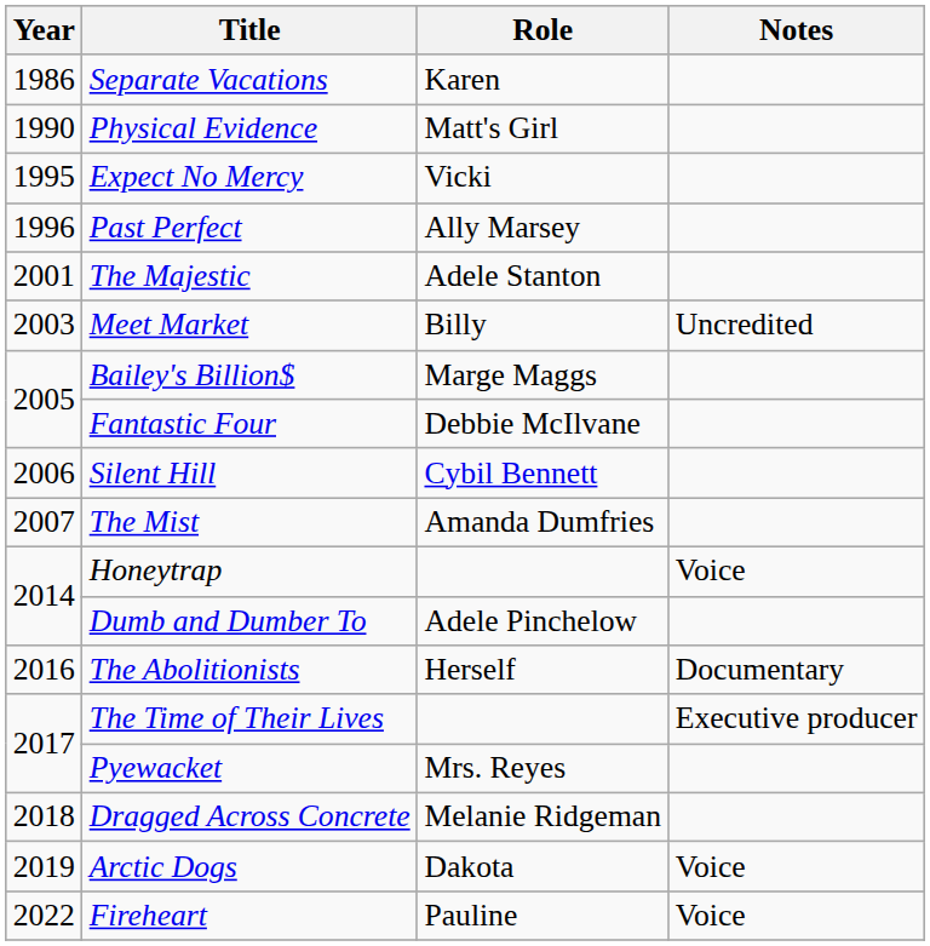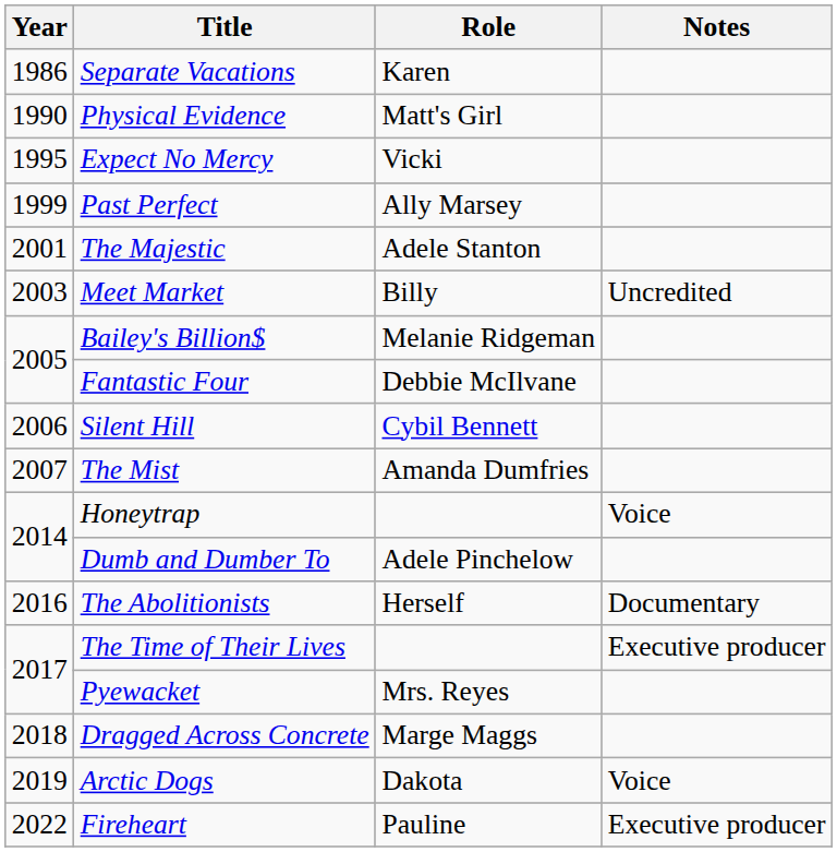 <table class="wikitable sortable">
 <tr>
 <th>Year</th>
 <th>Title</th>
 <th>Role</th>
 <th class="unsortable">Notes</th>
 </tr>
 <tr>
 <td>1986</td>
 <td><em><a href='#'>Separate Vacations</a></em></td>
 <td>Karen</td>
 <td></td>
 </tr>
 <tr>
 <td>1990</td>
 <td><em><a href='#'>Physical Evidence</a></em></td>
 <td>Matt's Girl</td>
 <td></td>
 </tr>
 <tr>
 <td>1995</td>
 <td><em><a href='#'>Expect No Mercy</a></em></td>
 <td>Vicki</td>
 <td></td>
 </tr>
 <tr>
-<td>1996</td>
+<td>1999</td>
 <td><em><a href='#'>Past Perfect</a></em></td>
 <td>Ally Marsey</td>
 <td></td>
 </tr>
 <tr>
 <td>2001</td>
 <td data-sort-value="Majestic, The"><em><a href='#'>The Majestic</a></em></td>
 <td>Adele Stanton</td>
 <td></td>
 </tr>
 <tr>
 <td>2003</td>
 <td><em><a href='#'>Meet Market</a></em></td>
 <td>Billy</td>
 <td>Uncredited</td>
 </tr>
 <tr>
 <td rowspan="2">2005</td>
 <td><em><a href='#'>Bailey's Billion$</a></em></td>
-<td>Marge Maggs</td>
+<td>Melanie Ridgeman</td>
 <td></td>
 </tr>
 <tr>
 <td><em><a href='#'>Fantastic Four</a></em></td>
 <td>Debbie McIlvane</td>
 <td></td>
 </tr>
 <tr>
 <td>2006</td>
 <td><em><a href='#'>Silent Hill</a></em></td>
 <td><a href='#'>Cybil Bennett</a></td>
 <td></td>
 </tr>
 <tr>
 <td>2007</td>
 <td data-sort-value="Mist, The"><em><a href='#'>The Mist</a></em></td>
 <td>Amanda Dumfries</td>
 <td></td>
 </tr>
 <tr>
 <td rowspan="2">2014</td>
 <td><em>Honeytrap</em></td>
 <td></td>
 <td>Voice</td>
 </tr>
 <tr>
 <td><em><a href='#'>Dumb and Dumber To</a></em></td>
 <td>Adele Pinchelow</td>
 <td></td>
 </tr>
 <tr>
 <td>2016</td>
 <td data-sort-value="Abolitionists, The"><em><a href='#'>The Abolitionists</a></em></td>
 <td>Herself</td>
 <td>Documentary</td>
 </tr>
 <tr>
 <td rowspan="2">2017</td>
 <td data-sort-value="Time of Their Lives, The"><em><a href='#'>The Time of Their Lives</a></em></td>
 <td></td>
 <td>Executive producer</td>
 </tr>
 <tr>
 <td><em><a href='#'>Pyewacket</a></em></td>
 <td>Mrs. Reyes</td>
 <td></td>
 </tr>
 <tr>
 <td>2018</td>
 <td><em><a href='#'>Dragged Across Concrete</a></em></td>
-<td>Melanie Ridgeman</td>
+<td>Marge Maggs</td>
 <td></td>
 </tr>
 <tr>
 <td>2019</td>
 <td><em><a href='#'>Arctic Dogs</a></em></td>
 <td>Dakota</td>
 <td>Voice</td>
 </tr>
 <tr>
 <td>2022</td>
 <td><em><a href='#'>Fireheart</a></em></td>
 <td>Pauline</td>
-<td>Voice</td>
+<td>Executive producer</td>
 </tr>
 </table>
